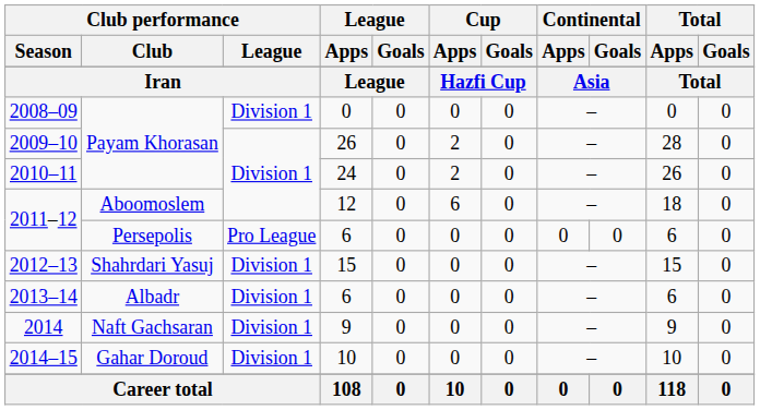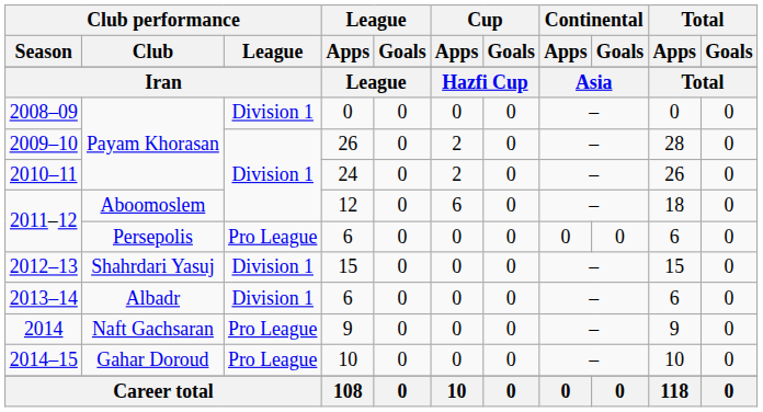 <table class="wikitable" style="text-align:center">
 <tr>
 <th colspan=3>Club performance</th>
 <th colspan=2>League</th>
 <th colspan=2>Cup</th>
 <th colspan=2>Continental</th>
 <th colspan=2>Total</th>
 </tr>
 <tr>
 <th>Season</th>
 <th>Club</th>
 <th>League</th>
 <th>Apps</th>
 <th>Goals</th>
 <th>Apps</th>
 <th>Goals</th>
 <th>Apps</th>
 <th>Goals</th>
 <th>Apps</th>
 <th>Goals</th>
 </tr>
 <tr>
 </tr>
 <tr>
 <th colspan=3>Iran</th>
 <th colspan=2>League</th>
 <th colspan=2><a href='#'>Hazfi Cup</a></th>
 <th colspan=2><a href='#'>Asia</a></th>
 <th colspan=2>Total</th>
 </tr>
 <tr>
 <td><a href='#'>2008–09</a></td>
 <td rowspan="3"><a href='#'>Payam Khorasan</a></td>
 <td rowspan="1"><a href='#'>Division 1</a></td>
 <td>0</td>
 <td>0</td>
 <td>0</td>
 <td>0</td>
 <td colspan="2">–</td>
 <td>0</td>
 <td>0</td>
 </tr>
 <tr>
 <td><a href='#'>2009–10</a></td>
 <td rowspan="3"><a href='#'>Division 1</a></td>
 <td>26</td>
 <td>0</td>
 <td>2</td>
 <td>0</td>
 <td colspan="2">–</td>
 <td>28</td>
 <td>0</td>
 </tr>
 <tr>
 <td><a href='#'>2010–11</a></td>
 <td>24</td>
 <td>0</td>
 <td>2</td>
 <td>0</td>
 <td colspan="2">–</td>
 <td>26</td>
 <td>0</td>
 </tr>
 <tr>
 <td rowspan="2"><a href='#'>2011</a>–<a href='#'>12</a></td>
 <td><a href='#'>Aboomoslem</a></td>
 <td>12</td>
 <td>0</td>
 <td>6</td>
 <td>0</td>
 <td colspan="2">–</td>
 <td>18</td>
 <td>0</td>
 </tr>
 <tr>
 <td><a href='#'>Persepolis</a></td>
 <td><a href='#'>Pro League</a></td>
 <td>6</td>
 <td>0</td>
 <td>0</td>
 <td>0</td>
 <td>0</td>
 <td>0</td>
 <td>6</td>
 <td>0</td>
 </tr>
 <tr>
 <td><a href='#'>2012–13</a></td>
 <td><a href='#'>Shahrdari Yasuj</a></td>
 <td rowspan="1"><a href='#'>Division 1</a></td>
 <td>15</td>
 <td>0</td>
 <td>0</td>
 <td>0</td>
 <td colspan="2">–</td>
 <td>15</td>
 <td>0</td>
 </tr>
 <tr>
 <td><a href='#'>2013–14</a></td>
 <td><a href='#'>Albadr</a></td>
 <td rowspan="1"><a href='#'>Division 1</a></td>
 <td>6</td>
 <td>0</td>
 <td>0</td>
 <td>0</td>
 <td colspan="2">–</td>
 <td>6</td>
 <td>0</td>
 </tr>
 <tr>
 <td><a href='#'>2014</a></td>
 <td><a href='#'>Naft Gachsaran</a></td>
-<td rowspan="1"><a href='#'>Division 1</a></td>
+<td><a href='#'>Pro League</a></td>
 <td>9</td>
 <td>0</td>
 <td>0</td>
 <td>0</td>
 <td colspan="2">–</td>
 <td>9</td>
 <td>0</td>
 </tr>
 <tr>
 <td><a href='#'>2014–15</a></td>
 <td><a href='#'>Gahar Doroud</a></td>
-<td rowspan="1"><a href='#'>Division 1</a></td>
+<td><a href='#'>Pro League</a></td>
 <td>10</td>
 <td>0</td>
 <td>0</td>
 <td>0</td>
 <td colspan="2">–</td>
 <td>10</td>
 <td>0</td>
 </tr>
 <tr>
 </tr>
 <tr>
 <th colspan=3>Career total</th>
 <th>108</th>
 <th>0</th>
 <th>10</th>
 <th>0</th>
 <th>0</th>
 <th>0</th>
 <th>118</th>
 <th>0</th>
 </tr>
 </table>
